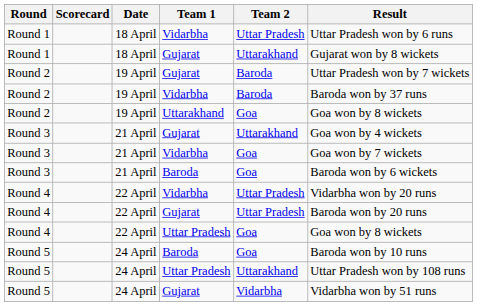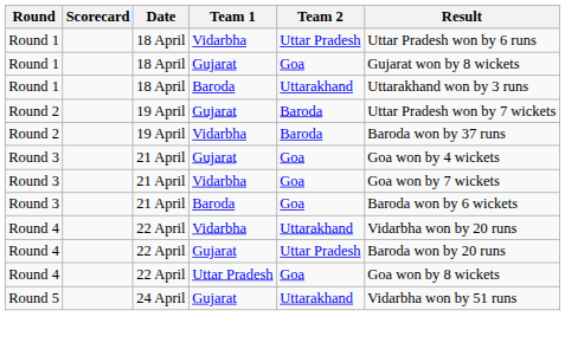 <table class="wikitable collapsible sortable collapsed">
 <tr>
 <th>Round</th>
 <th>Scorecard</th>
 <th>Date</th>
 <th>Team 1</th>
 <th>Team 2</th>
 <th>Result</th>
 </tr>
 <tr>
 <td>Round 1</td>
 <td></td>
 <td>18 April</td>
 <td><a href='#'>Vidarbha</a></td>
 <td><a href='#'>Uttar Pradesh</a></td>
 <td>Uttar Pradesh won by 6 runs</td>
 </tr>
 <tr>
 <td>Round 1</td>
 <td></td>
 <td>18 April</td>
 <td><a href='#'>Gujarat</a></td>
+<td><a href='#'>Goa</a></td>
+<td>Gujarat won by 8 wickets</td>
+</tr>
+<tr>
+<td>Round 1</td>
+<td></td>
+<td>18 April</td>
+<td><a href='#'>Baroda</a></td>
 <td><a href='#'>Uttarakhand</a></td>
-<td>Gujarat won by 8 wickets</td>
+<td>Uttarakhand won by 3 runs</td>
 </tr>
 <tr>
 <td>Round 2</td>
 <td></td>
 <td>19 April</td>
 <td><a href='#'>Gujarat</a></td>
 <td><a href='#'>Baroda</a></td>
 <td>Uttar Pradesh won by 7 wickets</td>
 </tr>
 <tr>
 <td>Round 2</td>
 <td></td>
 <td>19 April</td>
 <td><a href='#'>Vidarbha</a></td>
 <td><a href='#'>Baroda</a></td>
 <td>Baroda won by 37 runs</td>
 </tr>
 <tr>
-<td>Round 2</td>
-<td></td>
-<td>19 April</td>
-<td><a href='#'>Uttarakhand</a></td>
-<td><a href='#'>Goa</a></td>
-<td>Goa won by 8 wickets</td>
-</tr>
-<tr>
 <td>Round 3</td>
 <td></td>
 <td>21 April</td>
 <td><a href='#'>Gujarat</a></td>
-<td><a href='#'>Uttarakhand</a></td>
+<td><a href='#'>Goa</a></td>
 <td>Goa won by 4 wickets</td>
 </tr>
 <tr>
 <td>Round 3</td>
 <td></td>
 <td>21 April</td>
 <td><a href='#'>Vidarbha</a></td>
 <td><a href='#'>Goa</a></td>
 <td>Goa won by 7 wickets</td>
 </tr>
 <tr>
 <td>Round 3</td>
 <td></td>
 <td>21 April</td>
 <td><a href='#'>Baroda</a></td>
 <td><a href='#'>Goa</a></td>
 <td>Baroda won by 6 wickets</td>
 </tr>
 <tr>
 <td>Round 4</td>
 <td></td>
 <td>22 April</td>
 <td><a href='#'>Vidarbha</a></td>
-<td><a href='#'>Uttar Pradesh</a></td>
+<td><a href='#'>Uttarakhand</a></td>
 <td>Vidarbha won by 20 runs</td>
 </tr>
 <tr>
 <td>Round 4</td>
 <td></td>
 <td>22 April</td>
 <td><a href='#'>Gujarat</a></td>
 <td><a href='#'>Uttar Pradesh</a></td>
 <td>Baroda won by 20 runs</td>
 </tr>
 <tr>
 <td>Round 4</td>
 <td></td>
 <td>22 April</td>
 <td><a href='#'>Uttar Pradesh</a></td>
 <td><a href='#'>Goa</a></td>
 <td>Goa won by 8 wickets</td>
 </tr>
 <tr>
 <td>Round 5</td>
 <td></td>
 <td>24 April</td>
-<td><a href='#'>Baroda</a></td>
-<td><a href='#'>Goa</a></td>
-<td>Baroda won by 10 runs</td>
-</tr>
-<tr>
-<td>Round 5</td>
-<td></td>
-<td>24 April</td>
-<td><a href='#'>Uttar Pradesh</a></td>
+<td><a href='#'>Gujarat</a></td>
 <td><a href='#'>Uttarakhand</a></td>
-<td>Uttar Pradesh won by 108 runs</td>
-</tr>
-<tr>
-<td>Round 5</td>
-<td></td>
-<td>24 April</td>
-<td><a href='#'>Gujarat</a></td>
-<td><a href='#'>Vidarbha</a></td>
 <td>Vidarbha won by 51 runs</td>
 </tr>
 </table>
